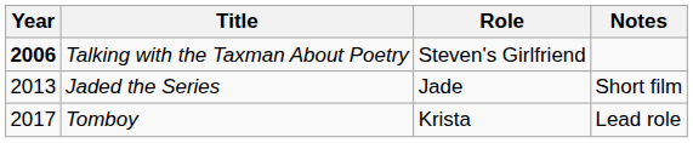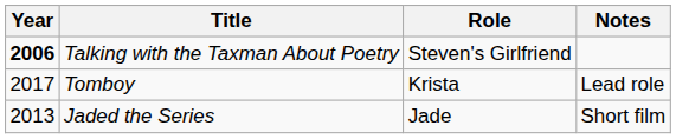 <table class="wikitable sortable">
 <tr>
 <th>Year</th>
 <th>Title</th>
 <th>Role</th>
 <th class="unsortable">Notes</th>
 </tr>
 <tr>
 <td><strong>2006</strong></td>
 <td><em>Talking with the Taxman About Poetry</em></td>
 <td>Steven's Girlfriend</td>
 <td></td>
 </tr>
 <tr>
+<td>2017</td>
+<td><em>Tomboy</em></td>
+<td>Krista</td>
+<td>Lead role</td>
+</tr>
+<tr>
 <td>2013</td>
 <td><em>Jaded the Series</em></td>
 <td>Jade</td>
 <td>Short film</td>
 </tr>
-<tr>
-<td>2017</td>
-<td><em>Tomboy</em></td>
-<td>Krista</td>
-<td>Lead role</td>
-</tr>
 </table>
